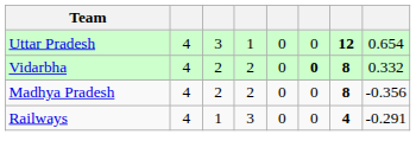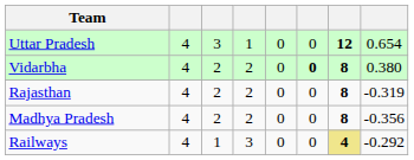 <table class="wikitable" style="text-align:center">
 <tr>
 <th style="width:160px">Team</th>
 <th style="width:25px"></th>
 <th style="width:25px"></th>
 <th style="width:25px"></th>
 <th style="width:25px"></th>
 <th style="width:25px"></th>
 <th style="width:25px"></th>
 <th style="width:25px"></th>
 </tr>
 <tr style="background:#cfc;">
 <td style="text-align:left"><a href='#'>Uttar Pradesh</a></td>
 <td>4</td>
 <td>3</td>
 <td>1</td>
 <td>0</td>
 <td>0</td>
 <td><strong>12</strong></td>
 <td>0.654</td>
 </tr>
 <tr style="background:#cfc;">
 <td style="text-align:left"><a href='#'>Vidarbha</a></td>
 <td>4</td>
 <td>2</td>
 <td>2</td>
 <td>0</td>
 <td><strong>0</strong></td>
 <td><strong>8</strong></td>
-<td>0.332</td>
+<td>0.380</td>
+</tr>
+<tr>
+<td style="text-align:left"><a href='#'>Rajasthan</a></td>
+<td>4</td>
+<td>2</td>
+<td>2</td>
+<td>0</td>
+<td>0</td>
+<td><strong>8</strong></td>
+<td>-0.319</td>
 </tr>
 <tr>
 <td style="text-align:left"><a href='#'>Madhya Pradesh</a></td>
 <td>4</td>
 <td>2</td>
 <td>2</td>
 <td>0</td>
 <td>0</td>
 <td><strong>8</strong></td>
 <td>-0.356</td>
 </tr>
 <tr>
 <td style="text-align:left"><a href='#'>Railways</a></td>
 <td>4</td>
 <td>1</td>
 <td>3</td>
 <td>0</td>
 <td>0</td>
-<td><strong>4</strong></td>
-<td>-0.291</td>
+<td style="background: khaki;"><strong>4</strong></td>
+<td>-0.292</td>
 </tr>
 </table>
